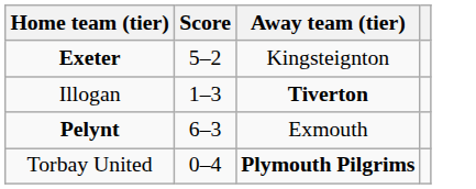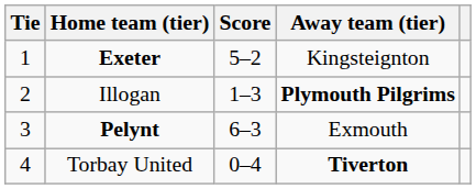 <table class="wikitable" style="text-align:center; font-size:85%">
 <tr>
+<th>Tie</th>
 <th>Home team (tier)</th>
 <th>Score</th>
 <th>Away team (tier)</th>
 <th></th>
 </tr>
 <tr>
+<td align="center">1</td>
 <td><strong>Exeter</strong></td>
 <td align="center">5–2</td>
 <td>Kingsteignton</td>
 <td></td>
 </tr>
 <tr>
+<td align="center">2</td>
 <td>Illogan</td>
 <td align="center">1–3</td>
-<td><strong>Tiverton</strong></td>
+<td><strong>Plymouth Pilgrims</strong></td>
 <td></td>
 </tr>
 <tr>
+<td align="center">3</td>
 <td><strong>Pelynt</strong></td>
 <td align="center">6–3</td>
 <td>Exmouth</td>
 <td></td>
 </tr>
 <tr>
+<td align="center">4</td>
 <td>Torbay United</td>
 <td align="center">0–4</td>
-<td><strong>Plymouth Pilgrims</strong></td>
+<td><strong>Tiverton</strong></td>
 <td></td>
 </tr>
 </table>
